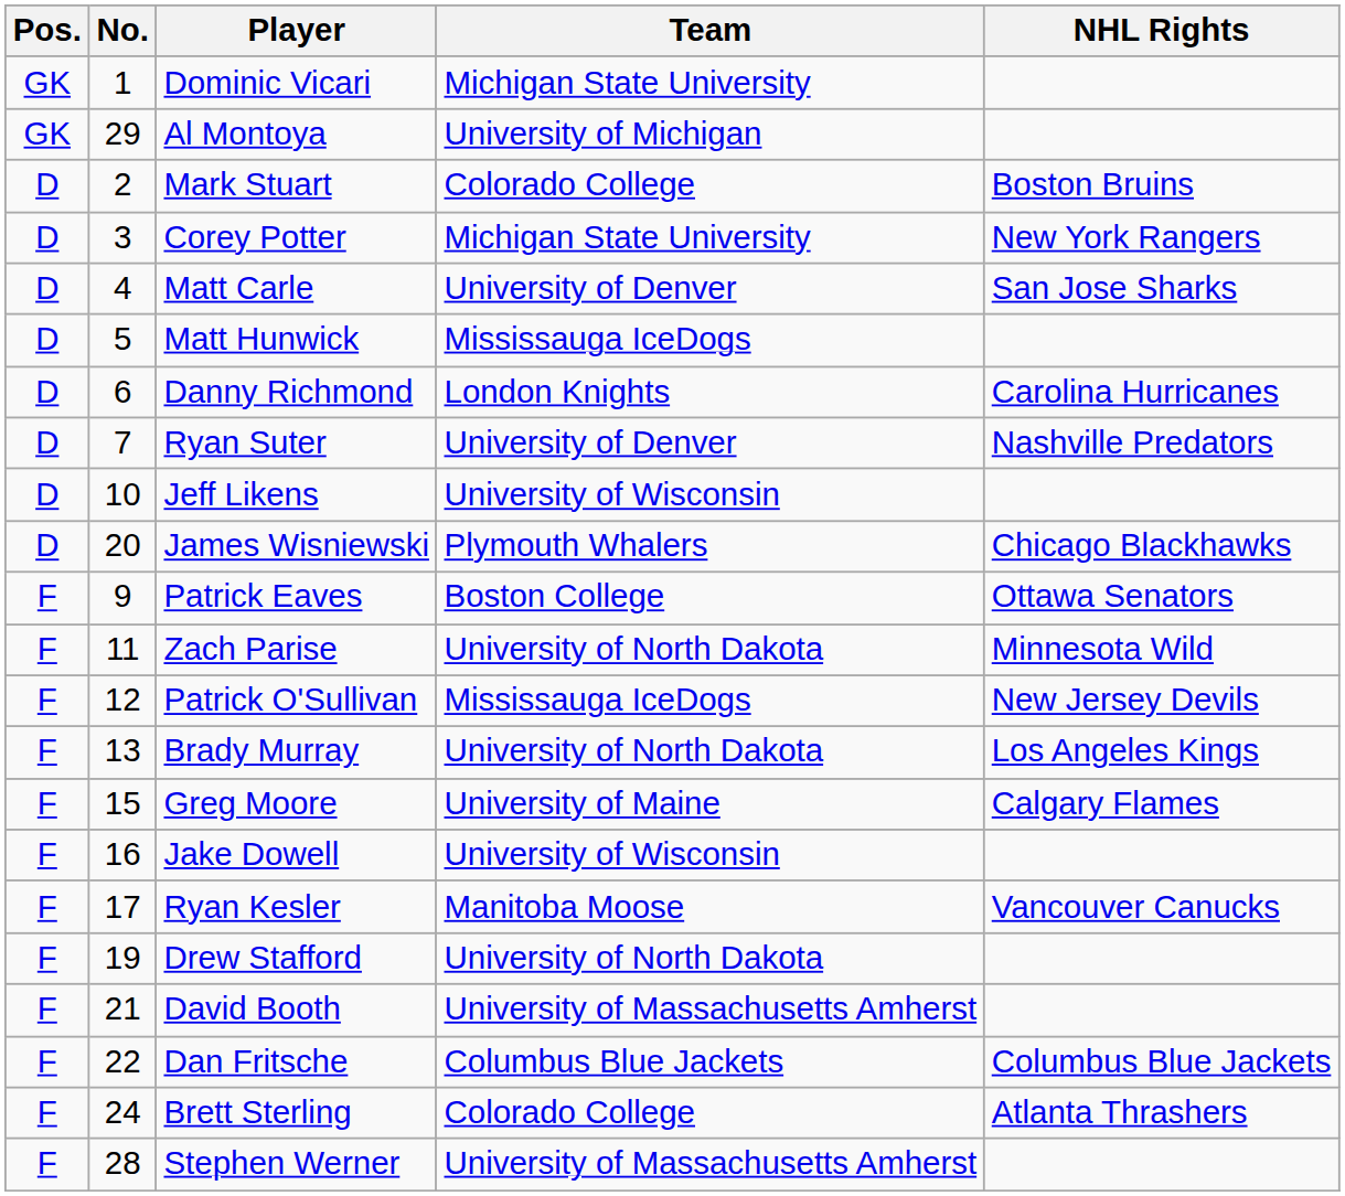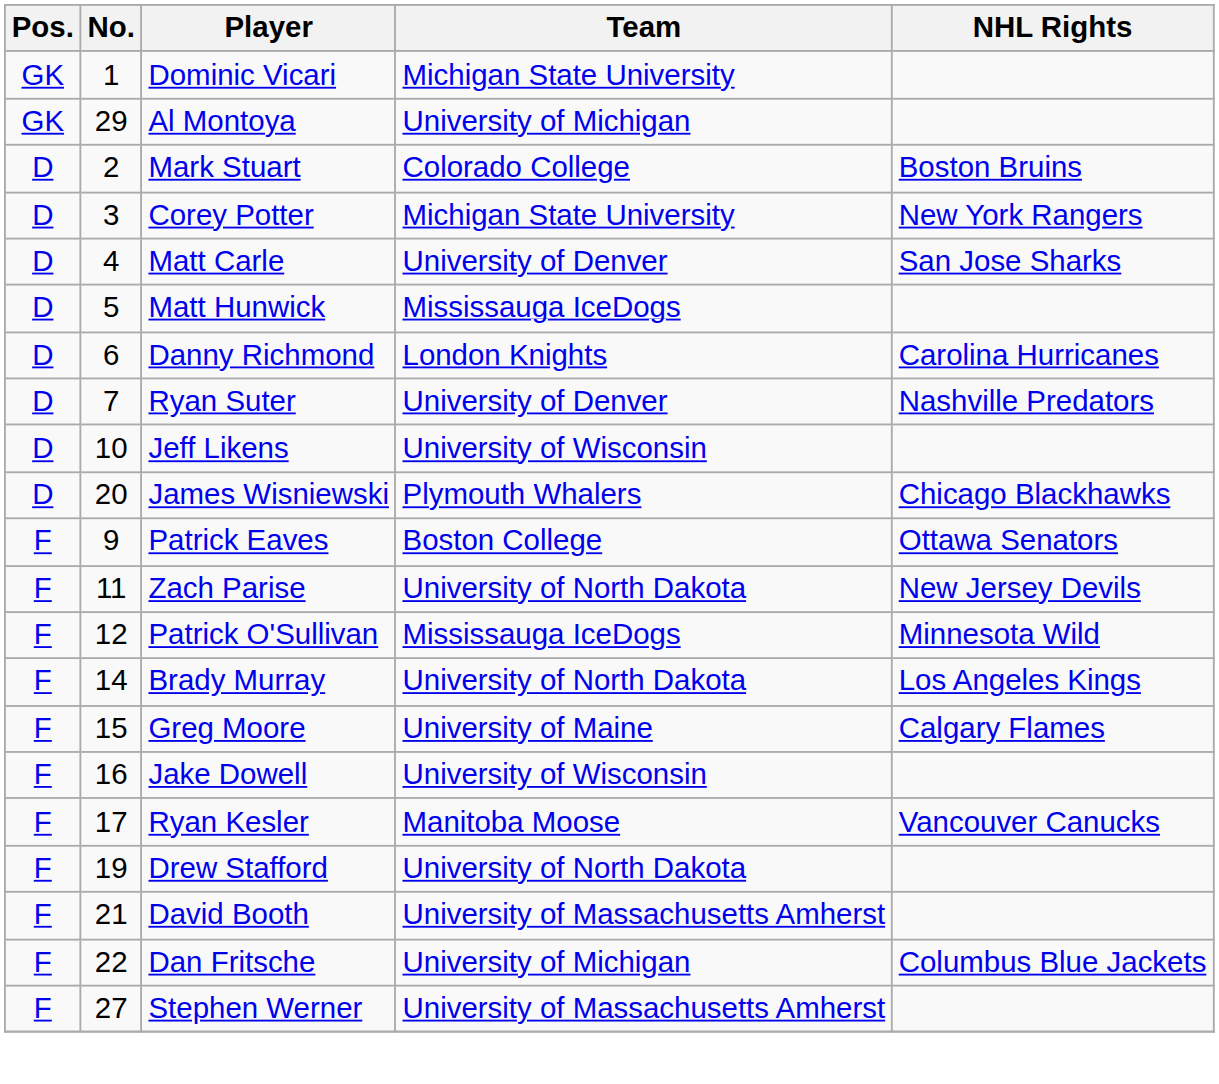 <table class="wikitable sortable">
 <tr>
 <th>Pos.</th>
 <th>No.</th>
 <th>Player</th>
 <th>Team</th>
 <th>NHL Rights</th>
 </tr>
 <tr>
 <td style="text-align:center;"><a href='#'>GK</a></td>
 <td style="text-align:center;">1</td>
 <td><a href='#'>Dominic Vicari</a></td>
 <td> <a href='#'>Michigan State University</a></td>
 <td></td>
 </tr>
 <tr>
 <td style="text-align:center;"><a href='#'>GK</a></td>
 <td style="text-align:center;">29</td>
 <td><a href='#'>Al Montoya</a></td>
 <td> <a href='#'>University of Michigan</a></td>
 <td></td>
 </tr>
 <tr>
 <td style="text-align:center;"><a href='#'>D</a></td>
 <td style="text-align:center;">2</td>
 <td><a href='#'>Mark Stuart</a></td>
 <td> <a href='#'>Colorado College</a></td>
 <td><a href='#'>Boston Bruins</a></td>
 </tr>
 <tr>
 <td style="text-align:center;"><a href='#'>D</a></td>
 <td style="text-align:center;">3</td>
 <td><a href='#'>Corey Potter</a></td>
 <td> <a href='#'>Michigan State University</a></td>
 <td><a href='#'>New York Rangers</a></td>
 </tr>
 <tr>
 <td style="text-align:center;"><a href='#'>D</a></td>
 <td style="text-align:center;">4</td>
 <td><a href='#'>Matt Carle</a></td>
 <td> <a href='#'>University of Denver</a></td>
 <td><a href='#'>San Jose Sharks</a></td>
 </tr>
 <tr>
 <td style="text-align:center;"><a href='#'>D</a></td>
 <td style="text-align:center;">5</td>
 <td><a href='#'>Matt Hunwick</a></td>
 <td> <a href='#'>Mississauga IceDogs</a></td>
 <td></td>
 </tr>
 <tr>
 <td style="text-align:center;"><a href='#'>D</a></td>
 <td style="text-align:center;">6</td>
 <td><a href='#'>Danny Richmond</a></td>
 <td> <a href='#'>London Knights</a></td>
 <td><a href='#'>Carolina Hurricanes</a></td>
 </tr>
 <tr>
 <td style="text-align:center;"><a href='#'>D</a></td>
 <td style="text-align:center;">7</td>
 <td><a href='#'>Ryan Suter</a></td>
 <td> <a href='#'>University of Denver</a></td>
 <td><a href='#'>Nashville Predators</a></td>
 </tr>
 <tr>
 <td style="text-align:center;"><a href='#'>D</a></td>
 <td style="text-align:center;">10</td>
 <td><a href='#'>Jeff Likens</a></td>
 <td> <a href='#'>University of Wisconsin</a></td>
 <td></td>
 </tr>
 <tr>
 <td style="text-align:center;"><a href='#'>D</a></td>
 <td style="text-align:center;">20</td>
 <td><a href='#'>James Wisniewski</a></td>
 <td> <a href='#'>Plymouth Whalers</a></td>
 <td><a href='#'>Chicago Blackhawks</a></td>
 </tr>
 <tr>
 <td style="text-align:center;"><a href='#'>F</a></td>
 <td style="text-align:center;">9</td>
 <td><a href='#'>Patrick Eaves</a></td>
 <td> <a href='#'>Boston College</a></td>
 <td><a href='#'>Ottawa Senators</a></td>
 </tr>
 <tr>
 <td style="text-align:center;"><a href='#'>F</a></td>
 <td style="text-align:center;">11</td>
 <td><a href='#'>Zach Parise</a></td>
 <td> <a href='#'>University of North Dakota</a></td>
-<td><a href='#'>Minnesota Wild</a></td>
+<td><a href='#'>New Jersey Devils</a></td>
 </tr>
 <tr>
 <td style="text-align:center;"><a href='#'>F</a></td>
 <td style="text-align:center;">12</td>
 <td><a href='#'>Patrick O'Sullivan</a></td>
 <td> <a href='#'>Mississauga IceDogs</a></td>
-<td><a href='#'>New Jersey Devils</a></td>
+<td><a href='#'>Minnesota Wild</a></td>
 </tr>
 <tr>
 <td style="text-align:center;"><a href='#'>F</a></td>
-<td style="text-align:center;">13</td>
+<td style="text-align:center;">14</td>
 <td><a href='#'>Brady Murray</a></td>
 <td> <a href='#'>University of North Dakota</a></td>
 <td><a href='#'>Los Angeles Kings</a></td>
 </tr>
 <tr>
 <td style="text-align:center;"><a href='#'>F</a></td>
 <td style="text-align:center;">15</td>
 <td><a href='#'>Greg Moore</a></td>
 <td> <a href='#'>University of Maine</a></td>
 <td><a href='#'>Calgary Flames</a></td>
 </tr>
 <tr>
 <td style="text-align:center;"><a href='#'>F</a></td>
 <td style="text-align:center;">16</td>
 <td><a href='#'>Jake Dowell</a></td>
 <td> <a href='#'>University of Wisconsin</a></td>
 <td></td>
 </tr>
 <tr>
 <td style="text-align:center;"><a href='#'>F</a></td>
 <td style="text-align:center;">17</td>
 <td><a href='#'>Ryan Kesler</a></td>
 <td> <a href='#'>Manitoba Moose</a></td>
 <td><a href='#'>Vancouver Canucks</a></td>
 </tr>
 <tr>
 <td style="text-align:center;"><a href='#'>F</a></td>
 <td style="text-align:center;">19</td>
 <td><a href='#'>Drew Stafford</a></td>
 <td> <a href='#'>University of North Dakota</a></td>
 <td></td>
 </tr>
 <tr>
 <td style="text-align:center;"><a href='#'>F</a></td>
 <td style="text-align:center;">21</td>
 <td><a href='#'>David Booth</a></td>
 <td> <a href='#'>University of Massachusetts Amherst</a></td>
 <td></td>
 </tr>
 <tr>
 <td style="text-align:center;"><a href='#'>F</a></td>
 <td style="text-align:center;">22</td>
 <td><a href='#'>Dan Fritsche</a></td>
-<td> <a href='#'>Columbus Blue Jackets</a></td>
+<td> <a href='#'>University of Michigan</a></td>
 <td><a href='#'>Columbus Blue Jackets</a></td>
 </tr>
 <tr>
 <td style="text-align:center;"><a href='#'>F</a></td>
-<td style="text-align:center;">24</td>
-<td><a href='#'>Brett Sterling</a></td>
-<td> <a href='#'>Colorado College</a></td>
-<td><a href='#'>Atlanta Thrashers</a></td>
-</tr>
-<tr>
-<td style="text-align:center;"><a href='#'>F</a></td>
-<td style="text-align:center;">28</td>
+<td style="text-align:center;">27</td>
 <td><a href='#'>Stephen Werner</a></td>
 <td> <a href='#'>University of Massachusetts Amherst</a></td>
 <td></td>
 </tr>
 <tr>
 </tr>
 </table>
